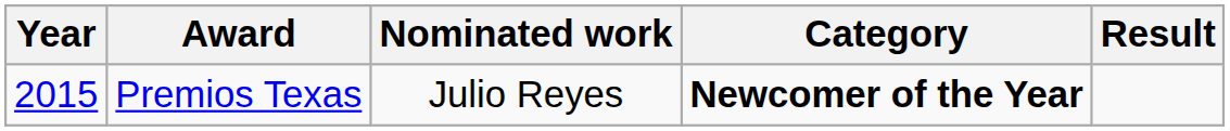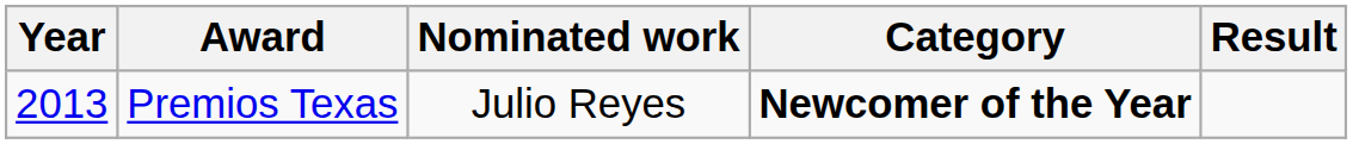 <table class="wikitable plainrowheaders" style="text-align:center;">
 <tr>
 <th>Year</th>
 <th>Award</th>
 <th>Nominated work</th>
 <th>Category</th>
 <th>Result</th>
 </tr>
 <tr>
-<td><a href='#'>2015</a></td>
+<td><a href='#'>2013</a></td>
 <td><a href='#'>Premios Texas</a></td>
 <td>Julio Reyes</td>
 <td><strong>Newcomer of the Year</strong></td>
 <td></td>
 </tr>
 </table>
